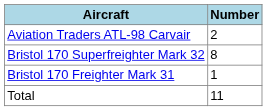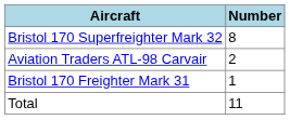 <table class="toccolours" border="1" cellpadding="3" style="border-collapse:collapse">
 <tr bgcolor=lightblue>
 <th>Aircraft</th>
 <th>Number</th>
 </tr>
 <tr>
+<td><a href='#'>Bristol 170 Superfreighter Mark 32</a></td>
+<td>8</td>
+</tr>
+<tr>
 <td><a href='#'>Aviation Traders ATL-98 Carvair</a></td>
 <td>2</td>
-</tr>
-<tr>
-<td><a href='#'>Bristol 170 Superfreighter Mark 32</a></td>
-<td>8</td>
 </tr>
 <tr>
 <td><a href='#'>Bristol 170 Freighter Mark 31</a></td>
 <td>1</td>
 </tr>
 <tr>
 <td>Total</td>
 <td>11</td>
 </tr>
 </table>
